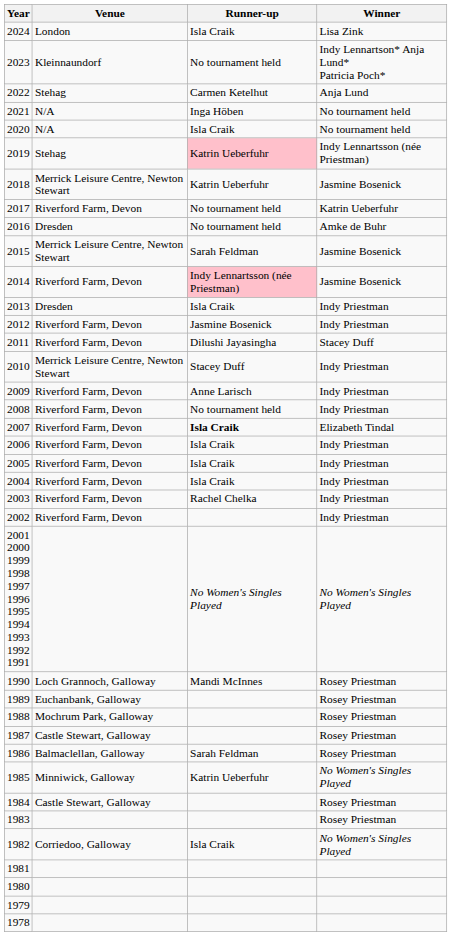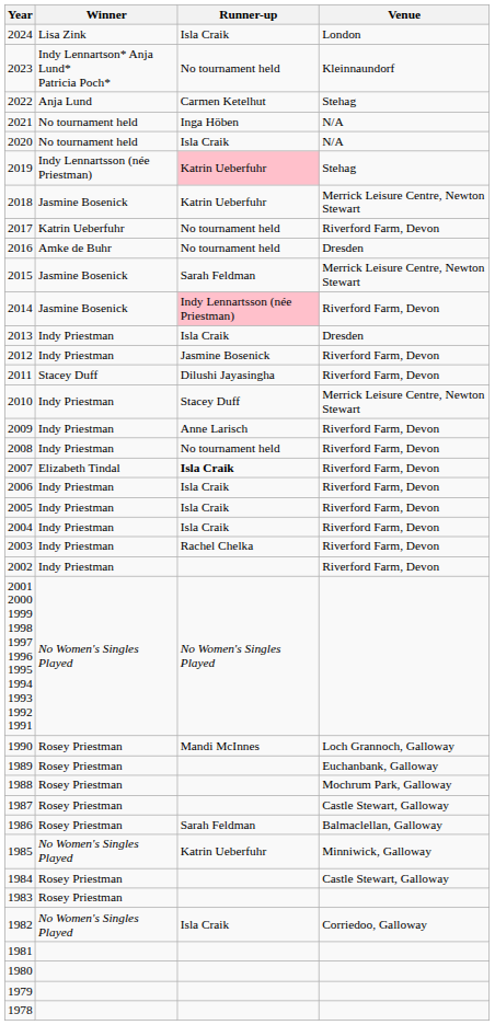 <table class="wikitable" width="100%">
 <tr>
 <th scope="col">Year</th>
+<th scope="col">Winner</th>
+<th scope="col">Runner-up</th>
 <th scope="col">Venue</th>
-<th scope="col">Runner-up</th>
-<th scope="col">Winner</th>
 </tr>
 <tr>
 <td>2024</td>
+<td> Lisa Zink</td>
+<td> Isla Craik</td>
 <td align="left">London</td>
-<td> Isla Craik</td>
-<td> Lisa Zink</td>
 </tr>
 <tr>
 <td>2023</td>
+<td> Indy Lennartson*    Anja Lund*<br> Patricia Poch*</td>
+<td>No tournament held</td>
 <td>Kleinnaundorf</td>
-<td>No tournament held</td>
-<td> Indy Lennartson*    Anja Lund*<br> Patricia Poch*</td>
 </tr>
 <tr>
 <td>2022</td>
+<td> Anja Lund</td>
+<td> Carmen Ketelhut</td>
 <td align="left">Stehag</td>
-<td> Carmen Ketelhut</td>
-<td> Anja Lund</td>
 </tr>
 <tr>
 <td>2021</td>
+<td>No tournament held</td>
+<td> Inga Höben</td>
 <td align="left">N/A</td>
-<td> Inga Höben</td>
-<td>No tournament held</td>
 </tr>
 <tr>
 <td>2020</td>
+<td>No tournament held</td>
+<td> Isla Craik</td>
 <td align="left">N/A</td>
-<td> Isla Craik</td>
-<td>No tournament held</td>
 </tr>
 <tr>
 <td>2019</td>
+<td> Indy Lennartsson (née Priestman)</td>
+<td style="background: pink;"> Katrin Ueberfuhr</td>
 <td align="left">Stehag</td>
-<td style="background: pink;"> Katrin Ueberfuhr</td>
-<td> Indy Lennartsson (née Priestman)</td>
 </tr>
 <tr>
 <td>2018</td>
+<td> Jasmine Bosenick</td>
+<td> Katrin Ueberfuhr</td>
 <td align="left">Merrick Leisure Centre, Newton Stewart</td>
-<td> Katrin Ueberfuhr</td>
-<td> Jasmine Bosenick</td>
 </tr>
 <tr>
 <td>2017</td>
+<td> Katrin Ueberfuhr</td>
+<td>No tournament held</td>
 <td align="left">Riverford Farm, Devon</td>
-<td>No tournament held</td>
-<td> Katrin Ueberfuhr</td>
 </tr>
 <tr>
 <td>2016</td>
+<td> Amke de Buhr</td>
+<td>No tournament held</td>
 <td align="left">Dresden</td>
-<td>No tournament held</td>
-<td> Amke de Buhr</td>
 </tr>
 <tr>
 <td>2015</td>
+<td> Jasmine Bosenick</td>
+<td> Sarah Feldman</td>
 <td align="left">Merrick Leisure Centre, Newton Stewart</td>
-<td> Sarah Feldman</td>
-<td> Jasmine Bosenick</td>
 </tr>
 <tr>
 <td>2014</td>
+<td> Jasmine Bosenick</td>
+<td style="background: pink;"> Indy Lennartsson (née Priestman)</td>
 <td align="left">Riverford Farm, Devon</td>
-<td style="background: pink;"> Indy Lennartsson (née Priestman)</td>
-<td> Jasmine Bosenick</td>
 </tr>
 <tr>
 <td>2013</td>
+<td> Indy Priestman</td>
+<td> Isla Craik</td>
 <td align="left">Dresden</td>
-<td> Isla Craik</td>
-<td> Indy Priestman</td>
 </tr>
 <tr>
 <td>2012</td>
+<td> Indy Priestman</td>
+<td> Jasmine Bosenick</td>
 <td align="left">Riverford Farm, Devon</td>
-<td> Jasmine Bosenick</td>
-<td> Indy Priestman</td>
 </tr>
 <tr>
 <td>2011</td>
+<td> Stacey Duff</td>
+<td> Dilushi Jayasingha</td>
 <td align="left">Riverford Farm, Devon</td>
-<td> Dilushi Jayasingha</td>
-<td> Stacey Duff</td>
 </tr>
 <tr>
 <td>2010</td>
+<td> Indy Priestman</td>
+<td> Stacey Duff</td>
 <td align="left">Merrick Leisure Centre, Newton Stewart</td>
-<td> Stacey Duff</td>
-<td> Indy Priestman</td>
 </tr>
 <tr>
 <td>2009</td>
+<td> Indy Priestman</td>
+<td> Anne Larisch</td>
 <td align="left">Riverford Farm, Devon</td>
-<td> Anne Larisch</td>
-<td> Indy Priestman</td>
 </tr>
 <tr>
 <td>2008</td>
+<td> Indy Priestman</td>
+<td>No tournament held</td>
 <td align="left">Riverford Farm, Devon</td>
-<td>No tournament held</td>
-<td> Indy Priestman</td>
 </tr>
 <tr>
 <td>2007</td>
+<td> Elizabeth Tindal</td>
+<td><strong> Isla Craik</strong></td>
 <td align="left">Riverford Farm, Devon</td>
-<td><strong> Isla Craik</strong></td>
-<td> Elizabeth Tindal</td>
 </tr>
 <tr>
 <td>2006</td>
+<td> Indy Priestman</td>
+<td> Isla Craik</td>
 <td align="left">Riverford Farm, Devon</td>
-<td> Isla Craik</td>
-<td> Indy Priestman</td>
 </tr>
 <tr>
 <td>2005</td>
+<td> Indy Priestman</td>
+<td> Isla Craik</td>
 <td align="left">Riverford Farm, Devon</td>
-<td> Isla Craik</td>
-<td> Indy Priestman</td>
 </tr>
 <tr>
 <td>2004</td>
+<td> Indy Priestman</td>
+<td> Isla Craik</td>
 <td align="left">Riverford Farm, Devon</td>
-<td> Isla Craik</td>
-<td> Indy Priestman</td>
 </tr>
 <tr>
 <td>2003</td>
+<td> Indy Priestman</td>
+<td> Rachel Chelka</td>
 <td align="left">Riverford Farm, Devon</td>
-<td> Rachel Chelka</td>
-<td> Indy Priestman</td>
 </tr>
 <tr>
 <td>2002</td>
+<td> Indy Priestman</td>
+<td></td>
 <td align="left">Riverford Farm, Devon</td>
-<td></td>
-<td> Indy Priestman</td>
 </tr>
 <tr>
 <td>2001<br>2000<br>1999<br>1998<br>1997<br>1996<br>1995<br>1994<br>1993<br>1992<br>1991<br></td>
-<td></td>
 <td><em>No Women's Singles Played</em></td>
 <td><em>No Women's Singles Played</em></td>
+<td></td>
 </tr>
 <tr>
 <td>1990</td>
+<td> Rosey Priestman</td>
+<td> Mandi McInnes</td>
 <td align="left">Loch Grannoch, Galloway</td>
-<td> Mandi McInnes</td>
-<td> Rosey Priestman</td>
 </tr>
 <tr>
 <td>1989</td>
+<td> Rosey Priestman</td>
+<td></td>
 <td align="left">Euchanbank, Galloway</td>
-<td></td>
-<td> Rosey Priestman</td>
 </tr>
 <tr>
 <td>1988</td>
+<td> Rosey Priestman</td>
+<td></td>
 <td align="left">Mochrum Park, Galloway</td>
-<td></td>
-<td> Rosey Priestman</td>
 </tr>
 <tr>
 <td>1987</td>
+<td> Rosey Priestman</td>
+<td></td>
 <td align="left">Castle Stewart, Galloway</td>
-<td></td>
-<td> Rosey Priestman</td>
 </tr>
 <tr>
 <td>1986</td>
+<td> Rosey Priestman</td>
+<td> Sarah Feldman</td>
 <td align="left">Balmaclellan, Galloway</td>
-<td> Sarah Feldman</td>
-<td> Rosey Priestman</td>
 </tr>
 <tr>
 <td>1985</td>
+<td><em>No Women's Singles Played</em></td>
+<td> Katrin Ueberfuhr</td>
 <td align="left">Minniwick, Galloway</td>
-<td> Katrin Ueberfuhr</td>
-<td><em>No Women's Singles Played</em></td>
 </tr>
 <tr>
 <td>1984</td>
+<td> Rosey Priestman</td>
+<td></td>
 <td align="left">Castle Stewart, Galloway</td>
-<td></td>
-<td> Rosey Priestman</td>
 </tr>
 <tr>
 <td>1983</td>
+<td> Rosey Priestman</td>
 <td></td>
 <td></td>
-<td> Rosey Priestman</td>
 </tr>
 <tr>
 <td>1982</td>
+<td><em>No Women's Singles Played</em></td>
+<td> Isla Craik</td>
 <td align="left">Corriedoo, Galloway</td>
-<td> Isla Craik</td>
-<td><em>No Women's Singles Played</em></td>
 </tr>
 <tr>
 <td>1981</td>
 <td></td>
 <td></td>
 <td></td>
 </tr>
 <tr>
 <td>1980</td>
 <td></td>
 <td></td>
 <td></td>
 </tr>
 <tr>
 <td>1979</td>
 <td></td>
 <td></td>
 <td></td>
 </tr>
 <tr>
 <td>1978</td>
 <td></td>
 <td></td>
 <td></td>
 </tr>
 </table>
